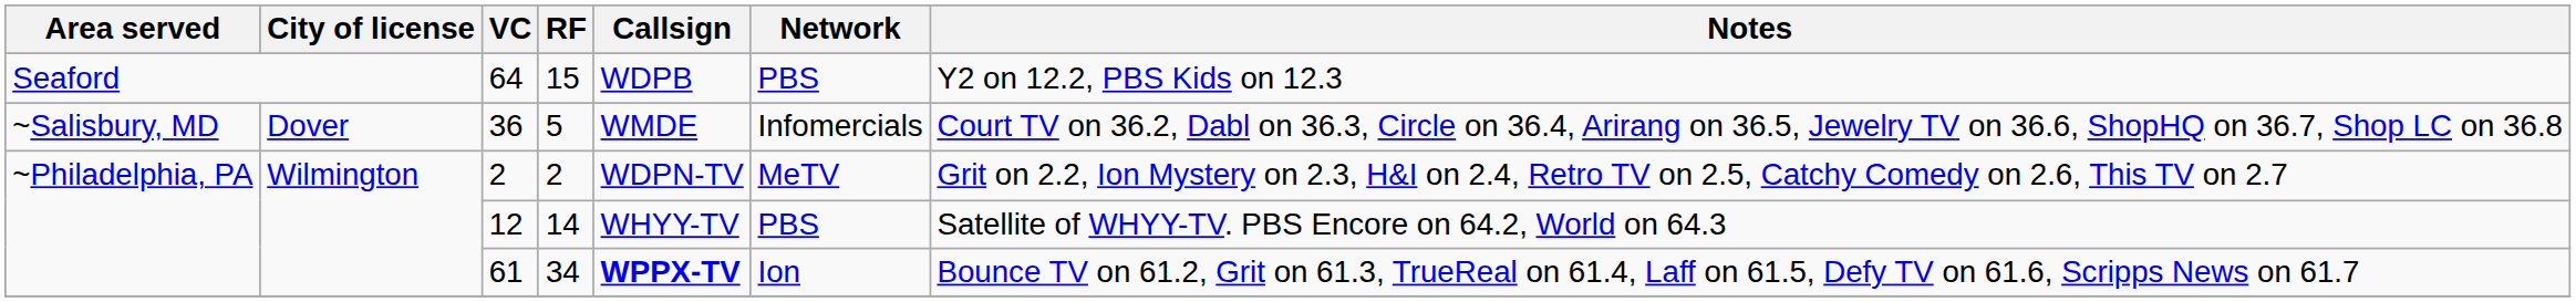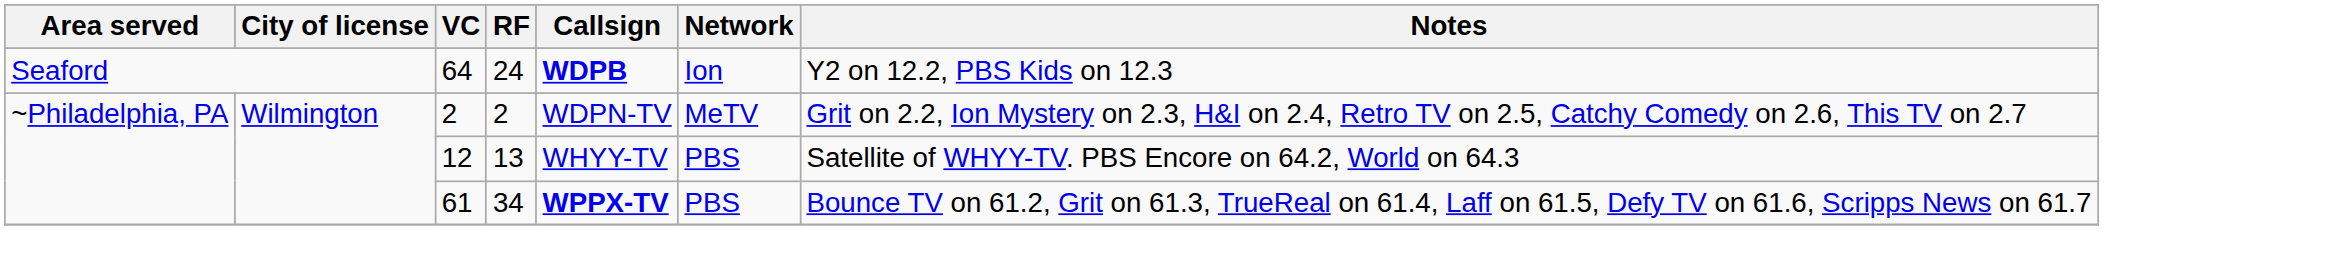 <table class="sortable wikitable" style="margin: 1em 1em 1em 0; background: #f9f9f9;">
 <tr>
 <th>Area served</th>
 <th>City of license</th>
 <th>VC</th>
 <th>RF</th>
 <th>Callsign</th>
 <th>Network</th>
 <th class="unsortable">Notes</th>
 </tr>
 <tr style="vertical-align: top; text-align: left;">
 <td colspan="2" rowspan="1"><a href='#'>Seaford</a></td>
 <td>64</td>
-<td>15</td>
-<td><a href='#'>WDPB</a></td>
-<td><a href='#'>PBS</a></td>
+<td>24</td>
+<td><strong><a href='#'>WDPB</a></strong></td>
+<td><a href='#'>Ion</a></td>
 <td>Y2 on 12.2, <a href='#'>PBS Kids</a> on 12.3</td>
-</tr>
-<tr style="vertical-align: top; text-align: left;">
-<td>~<a href='#'>Salisbury, MD</a></td>
-<td><a href='#'>Dover</a></td>
-<td>36</td>
-<td>5</td>
-<td><a href='#'>WMDE</a></td>
-<td>Infomercials</td>
-<td><a href='#'>Court TV</a> on 36.2, <a href='#'>Dabl</a> on 36.3, <a href='#'>Circle</a> on 36.4, <a href='#'>Arirang</a> on 36.5, <a href='#'>Jewelry TV</a> on 36.6, <a href='#'>ShopHQ</a> on 36.7, <a href='#'>Shop LC</a> on 36.8</td>
 </tr>
 <tr style="vertical-align: top; text-align: left;">
 <td rowspan="3">~<a href='#'>Philadelphia, PA</a></td>
 <td rowspan="3"><a href='#'>Wilmington</a></td>
 <td>2</td>
 <td>2</td>
 <td><a href='#'>WDPN-TV</a></td>
 <td><a href='#'>MeTV</a></td>
 <td><a href='#'>Grit</a> on 2.2, <a href='#'>Ion Mystery</a> on 2.3, <a href='#'>H&I</a> on 2.4, <a href='#'>Retro TV</a> on 2.5, <a href='#'>Catchy Comedy</a> on 2.6, <a href='#'>This TV</a> on 2.7</td>
 </tr>
 <tr style="vertical-align: top; text-align: left;">
 <td>12</td>
-<td>14</td>
+<td>13</td>
 <td><a href='#'>WHYY-TV</a></td>
 <td><a href='#'>PBS</a></td>
 <td>Satellite of <a href='#'>WHYY-TV</a>. PBS Encore on 64.2, <a href='#'>World</a> on 64.3</td>
 </tr>
 <tr style="vertical-align: top; text-align: left;">
 <td>61</td>
 <td>34</td>
 <td><strong><a href='#'>WPPX-TV</a></strong></td>
-<td><a href='#'>Ion</a></td>
+<td><a href='#'>PBS</a></td>
 <td><a href='#'>Bounce TV</a> on 61.2, <a href='#'>Grit</a> on 61.3, <a href='#'>TrueReal</a> on 61.4, <a href='#'>Laff</a> on 61.5, <a href='#'>Defy TV</a> on 61.6, <a href='#'>Scripps News</a> on 61.7</td>
 </tr>
 <tr style="vertical-align: top; text-align: left;">
 </tr>
 </table>
